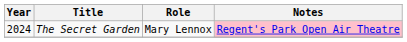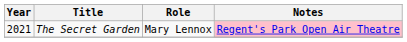 <table class="wikitable sortable">
 <tr>
 <th>Year</th>
 <th>Title</th>
 <th>Role</th>
 <th class="unsortable">Notes</th>
 </tr>
 <tr>
-<td>2024</td>
+<td>2021</td>
 <td><em>The Secret Garden</em></td>
 <td>Mary Lennox</td>
 <td style="background: pink;"><a href='#'>Regent's Park Open Air Theatre</a></td>
 </tr>
 <tr>
 </tr>
 </table>
